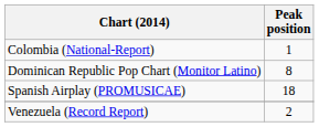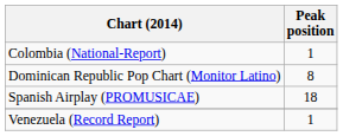 <table class="wikitable sortable">
 <tr>
 <th>Chart (2014)</th>
 <th>Peak<br>position</th>
 </tr>
 <tr>
 <td>Colombia (<a href='#'>National-Report</a>)</td>
 <td align="center">1</td>
 </tr>
 <tr>
 <td>Dominican Republic Pop Chart (<a href='#'>Monitor Latino</a>)</td>
 <td align="center">8</td>
 </tr>
 <tr>
 <td>Spanish Airplay (<a href='#'>PROMUSICAE</a>)</td>
 <td align="center">18</td>
 </tr>
 <tr>
 </tr>
 <tr>
 </tr>
 <tr>
 </tr>
 <tr>
 </tr>
 <tr>
 <td>Venezuela (<a href='#'>Record Report</a>)</td>
-<td align="center">2</td>
+<td align="center">1</td>
 </tr>
 </table>
